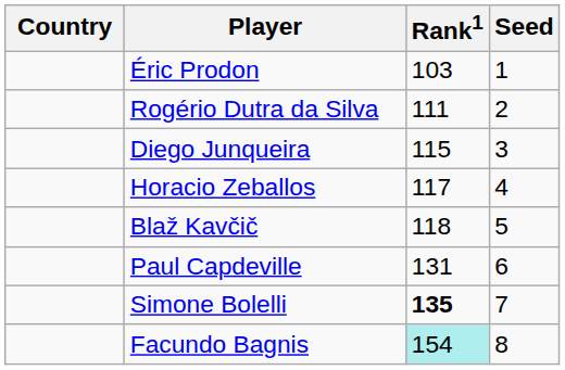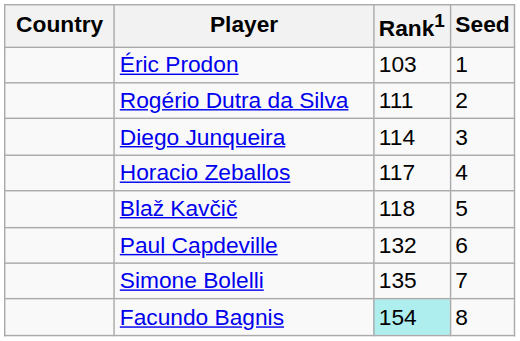 <table class="sortable wikitable">
 <tr>
 <th width="70">Country</th>
 <th width="175">Player</th>
 <th>Rank<sup>1</sup></th>
 <th>Seed</th>
 </tr>
 <tr>
 <td></td>
 <td><a href='#'>Éric Prodon</a></td>
 <td>103</td>
 <td>1</td>
 </tr>
 <tr>
 <td></td>
 <td><a href='#'>Rogério Dutra da Silva</a></td>
 <td>111</td>
 <td>2</td>
 </tr>
 <tr>
 <td></td>
 <td><a href='#'>Diego Junqueira</a></td>
-<td>115</td>
+<td>114</td>
 <td>3</td>
 </tr>
 <tr>
 <td></td>
 <td><a href='#'>Horacio Zeballos</a></td>
 <td>117</td>
 <td>4</td>
 </tr>
 <tr>
 <td></td>
 <td><a href='#'>Blaž Kavčič</a></td>
 <td>118</td>
 <td>5</td>
 </tr>
 <tr>
 <td></td>
 <td><a href='#'>Paul Capdeville</a></td>
-<td>131</td>
+<td>132</td>
 <td>6</td>
 </tr>
 <tr>
 <td></td>
 <td><a href='#'>Simone Bolelli</a></td>
-<td><strong>135</strong></td>
+<td>135</td>
 <td>7</td>
 </tr>
 <tr>
 <td></td>
 <td><a href='#'>Facundo Bagnis</a></td>
 <td style="background: paleturquoise;">154</td>
 <td>8</td>
 </tr>
 </table>
